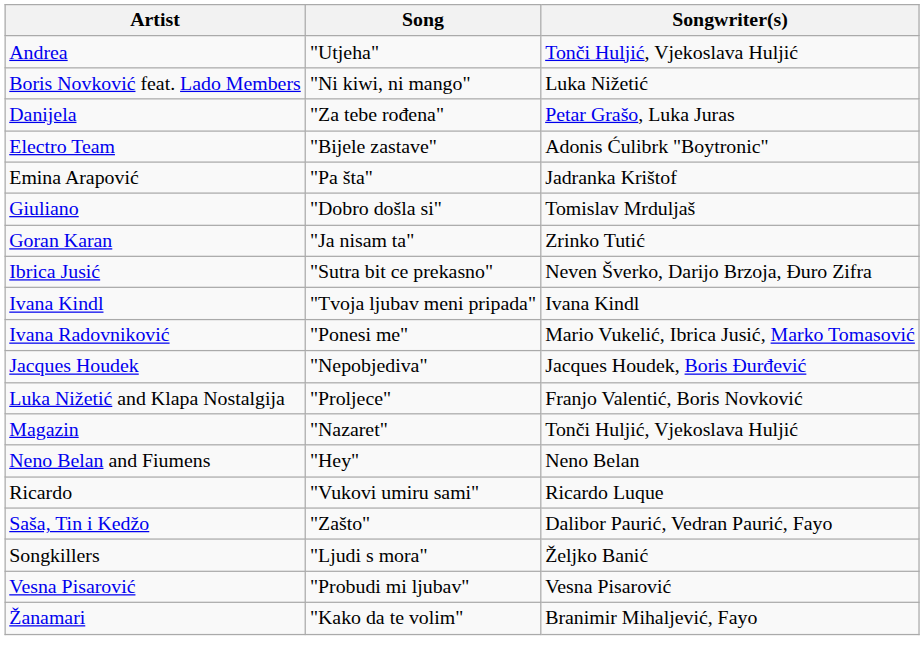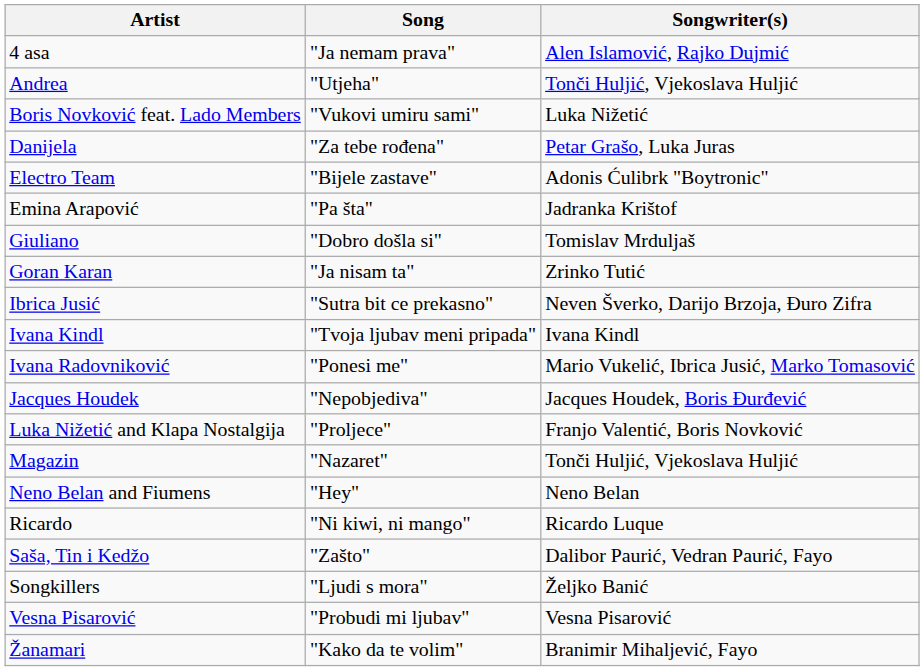 <table class="sortable wikitable" style="margin: 1em auto 1em auto; text-align:left;">
 <tr>
 <th>Artist</th>
 <th>Song</th>
 <th>Songwriter(s)</th>
+</tr>
+<tr>
+<td>4 asa</td>
+<td>"Ja nemam prava"</td>
+<td><a href='#'>Alen Islamović</a>, <a href='#'>Rajko Dujmić</a></td>
 </tr>
 <tr>
 <td><a href='#'>Andrea</a></td>
 <td>"Utjeha"</td>
 <td><a href='#'>Tonči Huljić</a>, Vjekoslava Huljić</td>
 </tr>
 <tr>
 <td><a href='#'>Boris Novković</a> feat. <a href='#'>Lado Members</a></td>
-<td>"Ni kiwi, ni mango"</td>
+<td>"Vukovi umiru sami"</td>
 <td>Luka Nižetić</td>
 </tr>
 <tr>
 <td><a href='#'>Danijela</a></td>
 <td>"Za tebe rođena"</td>
 <td><a href='#'>Petar Grašo</a>, Luka Juras</td>
 </tr>
 <tr>
 <td><a href='#'>Electro Team</a></td>
 <td>"Bijele zastave"</td>
 <td>Adonis Ćulibrk "Boytronic"</td>
 </tr>
 <tr>
 <td>Emina Arapović</td>
 <td>"Pa šta"</td>
 <td>Jadranka Krištof</td>
 </tr>
 <tr>
 <td><a href='#'>Giuliano</a></td>
 <td>"Dobro došla si"</td>
 <td>Tomislav Mrduljaš</td>
 </tr>
 <tr>
 <td><a href='#'>Goran Karan</a></td>
 <td>"Ja nisam ta"</td>
 <td>Zrinko Tutić</td>
 </tr>
 <tr>
 <td><a href='#'>Ibrica Jusić</a></td>
 <td>"Sutra bit ce prekasno"</td>
 <td>Neven Šverko, Darijo Brzoja, Đuro Zifra</td>
 </tr>
 <tr>
 <td><a href='#'>Ivana Kindl</a></td>
 <td>"Tvoja ljubav meni pripada"</td>
 <td>Ivana Kindl</td>
 </tr>
 <tr>
 <td><a href='#'>Ivana Radovniković</a></td>
 <td>"Ponesi me"</td>
 <td>Mario Vukelić, Ibrica Jusić, <a href='#'>Marko Tomasović</a></td>
 </tr>
 <tr>
 <td><a href='#'>Jacques Houdek</a></td>
 <td>"Nepobjediva"</td>
 <td>Jacques Houdek, <a href='#'>Boris Đurđević</a></td>
 </tr>
 <tr>
 <td><a href='#'>Luka Nižetić</a> and Klapa Nostalgija</td>
 <td>"Proljece"</td>
 <td>Franjo Valentić, Boris Novković</td>
 </tr>
 <tr>
 <td><a href='#'>Magazin</a></td>
 <td>"Nazaret"</td>
 <td>Tonči Huljić, Vjekoslava Huljić</td>
 </tr>
 <tr>
 <td><a href='#'>Neno Belan</a> and Fiumens</td>
 <td>"Hey"</td>
 <td>Neno Belan</td>
 </tr>
 <tr>
 <td>Ricardo</td>
-<td>"Vukovi umiru sami"</td>
+<td>"Ni kiwi, ni mango"</td>
 <td>Ricardo Luque</td>
 </tr>
 <tr>
 <td><a href='#'>Saša, Tin i Kedžo</a></td>
 <td>"Zašto"</td>
 <td>Dalibor Paurić, Vedran Paurić, Fayo</td>
 </tr>
 <tr>
 <td>Songkillers</td>
 <td>"Ljudi s mora"</td>
 <td>Željko Banić</td>
 </tr>
 <tr>
 <td><a href='#'>Vesna Pisarović</a></td>
 <td>"Probudi mi ljubav"</td>
 <td>Vesna Pisarović</td>
 </tr>
 <tr>
 <td><a href='#'>Žanamari</a></td>
 <td>"Kako da te volim"</td>
 <td>Branimir Mihaljević, Fayo</td>
 </tr>
 </table>
